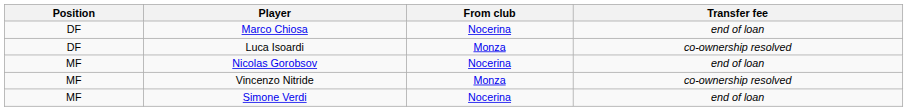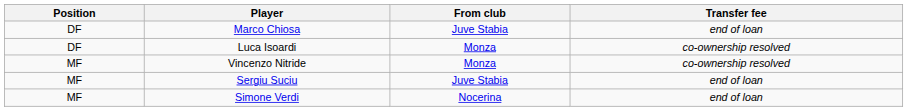 <table class="wikitable sortable" style="width:90%; text-align:center; font-size:85%; text-align:centre;">
 <tr>
 <th>Position</th>
 <th>Player</th>
 <th>From club</th>
 <th>Transfer fee</th>
 </tr>
 <tr>
 <td>DF</td>
 <td><a href='#'>Marco Chiosa</a></td>
-<td><a href='#'>Nocerina</a></td>
+<td><a href='#'>Juve Stabia</a></td>
 <td><em>end of loan</em></td>
 </tr>
 <tr>
 <td>DF</td>
 <td>Luca Isoardi</td>
 <td><a href='#'>Monza</a></td>
 <td><em>co-ownership resolved</em></td>
 </tr>
 <tr>
 <td>MF</td>
-<td><a href='#'>Nicolas Gorobsov</a></td>
-<td><a href='#'>Nocerina</a></td>
-<td><em>end of loan</em></td>
+<td>Vincenzo Nitride</td>
+<td><a href='#'>Monza</a></td>
+<td><em>co-ownership resolved</em></td>
 </tr>
 <tr>
 <td>MF</td>
-<td>Vincenzo Nitride</td>
-<td><a href='#'>Monza</a></td>
-<td><em>co-ownership resolved</em></td>
+<td><a href='#'>Sergiu Suciu</a></td>
+<td><a href='#'>Juve Stabia</a></td>
+<td><em>end of loan</em></td>
 </tr>
 <tr>
 <td>MF</td>
 <td><a href='#'>Simone Verdi</a></td>
 <td><a href='#'>Nocerina</a></td>
 <td><em>end of loan</em></td>
 </tr>
 </table>
